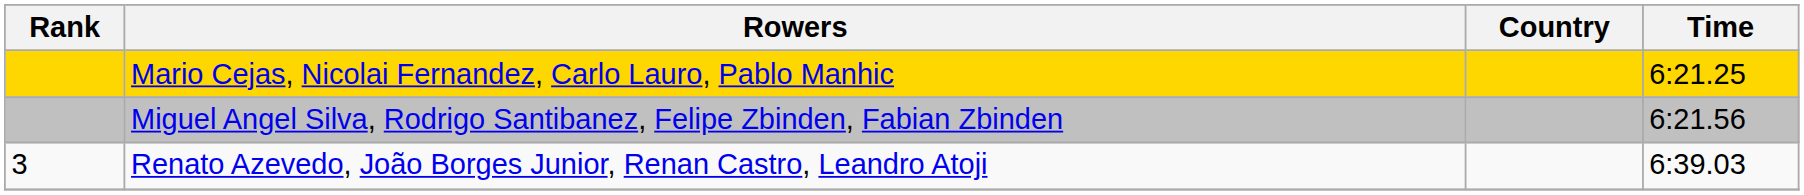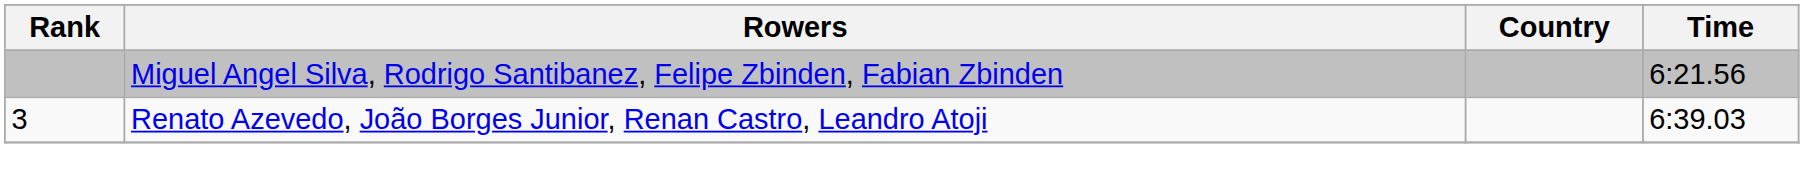 <table class="wikitable" width=50%>
 <tr>
 <th>Rank</th>
 <th>Rowers</th>
 <th>Country</th>
 <th>Time</th>
-</tr>
-<tr bgcolor=gold>
-<td></td>
-<td><a href='#'>Mario Cejas</a>, <a href='#'>Nicolai Fernandez</a>, <a href='#'>Carlo Lauro</a>, <a href='#'>Pablo Manhic</a></td>
-<td></td>
-<td>6:21.25</td>
 </tr>
 <tr bgcolor=silver>
 <td></td>
 <td><a href='#'>Miguel Angel Silva</a>, <a href='#'>Rodrigo Santibanez</a>, <a href='#'>Felipe Zbinden</a>, <a href='#'>Fabian Zbinden</a></td>
 <td></td>
 <td>6:21.56</td>
 </tr>
 <tr>
 <td>3</td>
 <td><a href='#'>Renato Azevedo</a>, <a href='#'>João Borges Junior</a>, <a href='#'>Renan Castro</a>, <a href='#'>Leandro Atoji</a></td>
 <td></td>
 <td>6:39.03</td>
 </tr>
 <tr>
 </tr>
 </table>
